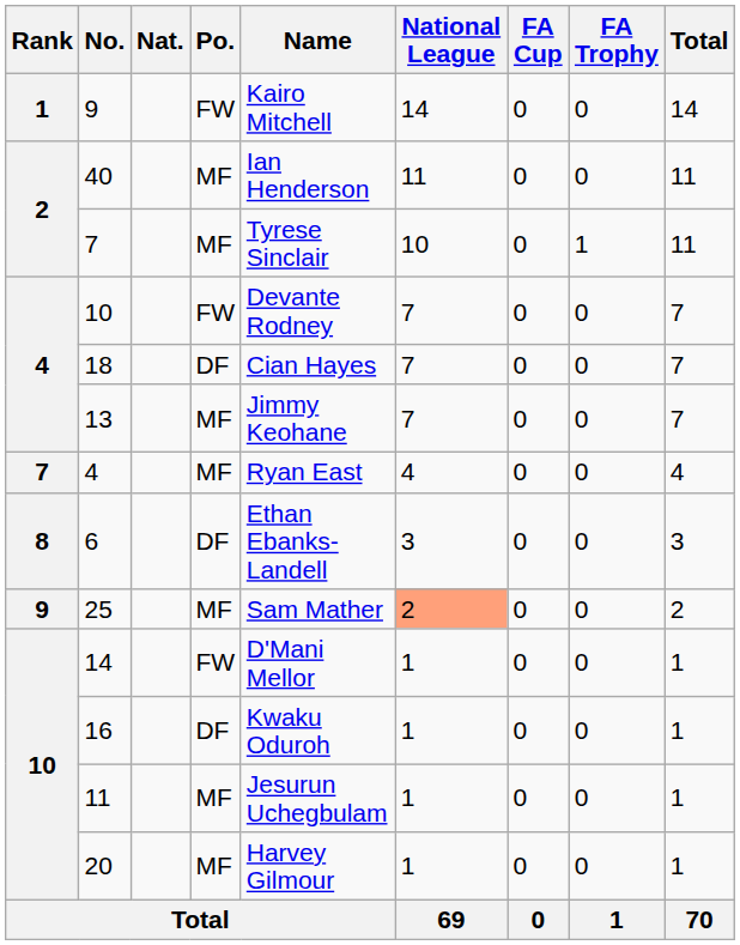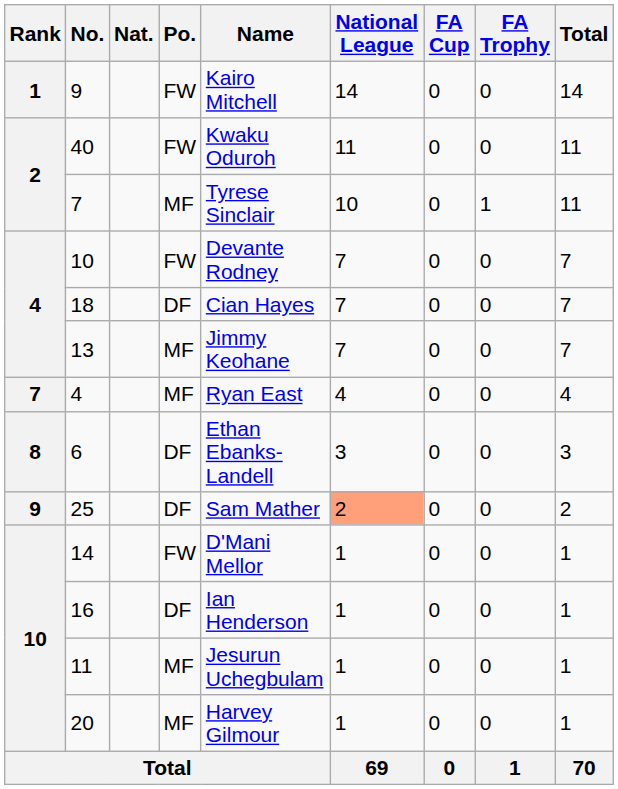 <table class="wikitable" style="text-align:left; font-size:95%; width:50%;">
 <tr>
 <th>Rank</th>
 <th>No.</th>
 <th>Nat.</th>
 <th>Po.</th>
 <th>Name</th>
 <th><a href='#'>National League</a></th>
 <th><a href='#'>FA Cup</a></th>
 <th><a href='#'>FA Trophy</a></th>
 <th>Total</th>
 </tr>
 <tr>
 <th>1</th>
 <td>9</td>
 <td></td>
 <td>FW</td>
 <td><a href='#'>Kairo Mitchell</a></td>
 <td>14</td>
 <td>0</td>
 <td>0</td>
 <td>14</td>
 </tr>
 <tr>
 <th rowspan="2">2</th>
 <td>40</td>
 <td></td>
-<td>MF</td>
-<td><a href='#'>Ian Henderson</a></td>
+<td>FW</td>
+<td><a href='#'>Kwaku Oduroh</a></td>
 <td>11</td>
 <td>0</td>
 <td>0</td>
 <td>11</td>
 </tr>
 <tr>
 <td>7</td>
 <td></td>
 <td>MF</td>
 <td><a href='#'>Tyrese Sinclair</a></td>
 <td>10</td>
 <td>0</td>
 <td>1</td>
 <td>11</td>
 </tr>
 <tr>
 <th rowspan="3">4</th>
 <td>10</td>
 <td></td>
 <td>FW</td>
 <td><a href='#'>Devante Rodney</a></td>
 <td>7</td>
 <td>0</td>
 <td>0</td>
 <td>7</td>
 </tr>
 <tr>
 <td>18</td>
 <td></td>
 <td>DF</td>
 <td><a href='#'>Cian Hayes</a></td>
 <td>7</td>
 <td>0</td>
 <td>0</td>
 <td>7</td>
 </tr>
 <tr>
 <td>13</td>
 <td></td>
 <td>MF</td>
 <td><a href='#'>Jimmy Keohane</a></td>
 <td>7</td>
 <td>0</td>
 <td>0</td>
 <td>7</td>
 </tr>
 <tr>
 <th>7</th>
 <td>4</td>
 <td></td>
 <td>MF</td>
 <td><a href='#'>Ryan East</a></td>
 <td>4</td>
 <td>0</td>
 <td>0</td>
 <td>4</td>
 </tr>
 <tr>
 <th>8</th>
 <td>6</td>
 <td></td>
 <td>DF</td>
 <td><a href='#'>Ethan Ebanks-Landell</a></td>
 <td>3</td>
 <td>0</td>
 <td>0</td>
 <td>3</td>
 </tr>
 <tr>
 <th>9</th>
 <td>25</td>
 <td></td>
-<td>MF</td>
+<td>DF</td>
 <td><a href='#'>Sam Mather</a></td>
 <td style="background: lightsalmon;">2</td>
 <td>0</td>
 <td>0</td>
 <td>2</td>
 </tr>
 <tr>
 <th rowspan="4">10</th>
 <td>14</td>
 <td></td>
 <td>FW</td>
 <td><a href='#'>D'Mani Mellor</a></td>
 <td>1</td>
 <td>0</td>
 <td>0</td>
 <td>1</td>
 </tr>
 <tr>
 <td>16</td>
 <td></td>
 <td>DF</td>
-<td><a href='#'>Kwaku Oduroh</a></td>
+<td><a href='#'>Ian Henderson</a></td>
 <td>1</td>
 <td>0</td>
 <td>0</td>
 <td>1</td>
 </tr>
 <tr>
 <td>11</td>
 <td></td>
 <td>MF</td>
 <td><a href='#'>Jesurun Uchegbulam</a></td>
 <td>1</td>
 <td>0</td>
 <td>0</td>
 <td>1</td>
 </tr>
 <tr>
 <td>20</td>
 <td></td>
 <td>MF</td>
 <td><a href='#'>Harvey Gilmour</a></td>
 <td>1</td>
 <td>0</td>
 <td>0</td>
 <td>1</td>
 </tr>
 <tr>
 <th colspan="5">Total</th>
 <th>69</th>
 <th>0</th>
 <th>1</th>
 <th>70</th>
 </tr>
 </table>
